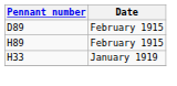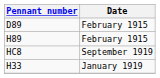 <table class="wikitable" style="text-align:left">
 <tr>
 <th scope="col"><a href='#'>Pennant number</a></th>
 <th>Date</th>
 </tr>
 <tr>
 <td scope="row">D89</td>
 <td>February 1915</td>
 </tr>
 <tr>
 <td scope="row">H89</td>
 <td>February 1915</td>
 </tr>
 <tr>
+<td scope="row">HC8</td>
+<td>September 1919</td>
+</tr>
+<tr>
 <td scope="row">H33</td>
 <td>January 1919</td>
 </tr>
 <tr>
 </tr>
 </table>
